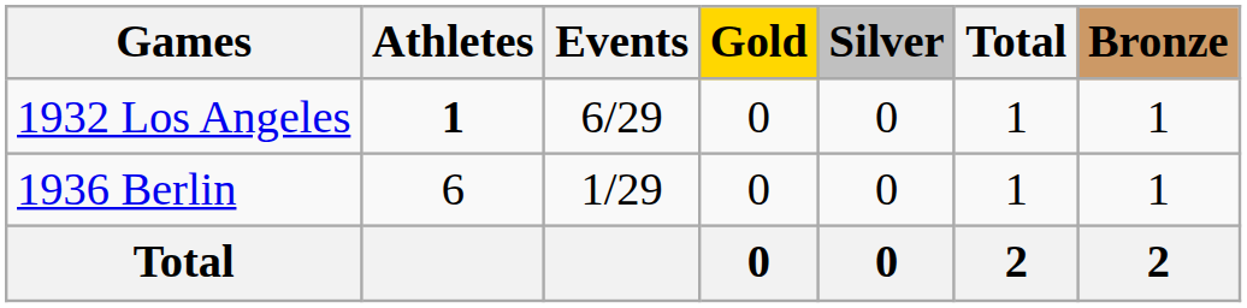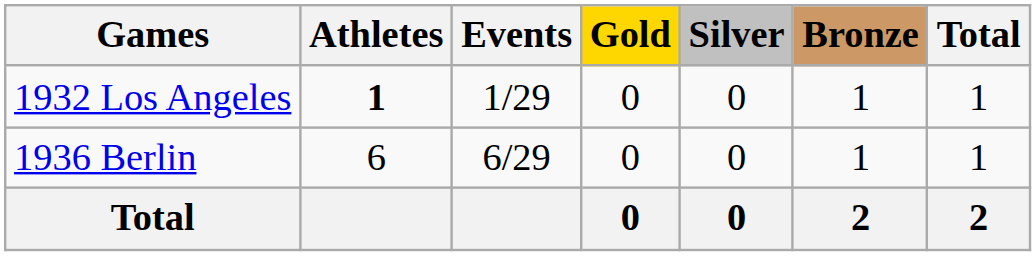 <table class="wikitable sortable" style="text-align:center">
 <tr>
 <th>Games</th>
 <th>Athletes</th>
 <th>Events</th>
 <th style="background-color:gold;">Gold</th>
 <th style="background-color:silver;">Silver</th>
+<th style="background-color:#c96;">Bronze</th>
 <th>Total</th>
-<th style="background-color:#c96;">Bronze</th>
 </tr>
 <tr>
 <td align=left><a href='#'>1932 Los Angeles</a></td>
 <td><strong>1</strong></td>
-<td>6/29</td>
+<td>1/29</td>
 <td>0</td>
 <td>0</td>
 <td>1</td>
 <td>1</td>
 </tr>
 <tr>
 <td align=left><a href='#'>1936 Berlin</a></td>
 <td>6</td>
-<td>1/29</td>
+<td>6/29</td>
 <td>0</td>
 <td>0</td>
 <td>1</td>
 <td>1</td>
 </tr>
 <tr>
 <th>Total</th>
 <th></th>
 <th></th>
 <th>0</th>
 <th>0</th>
 <th>2</th>
 <th>2</th>
 </tr>
 </table>
